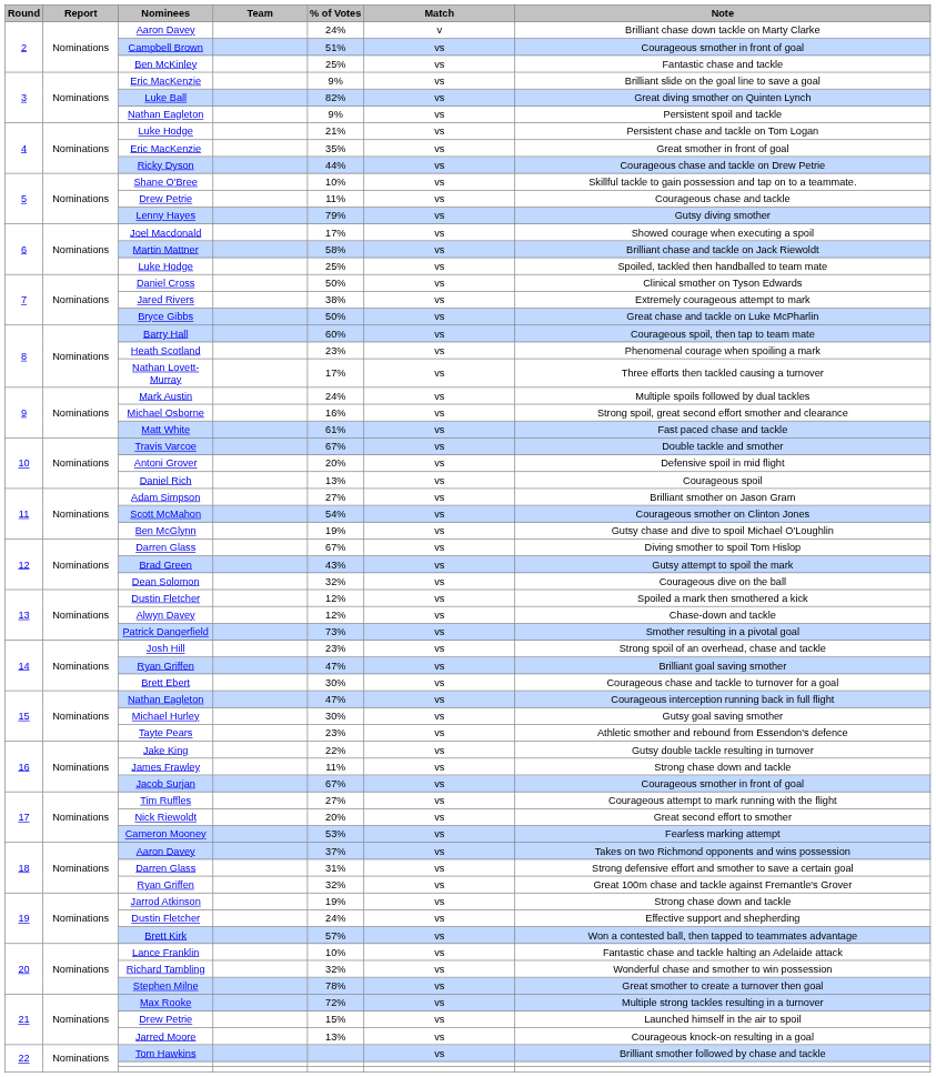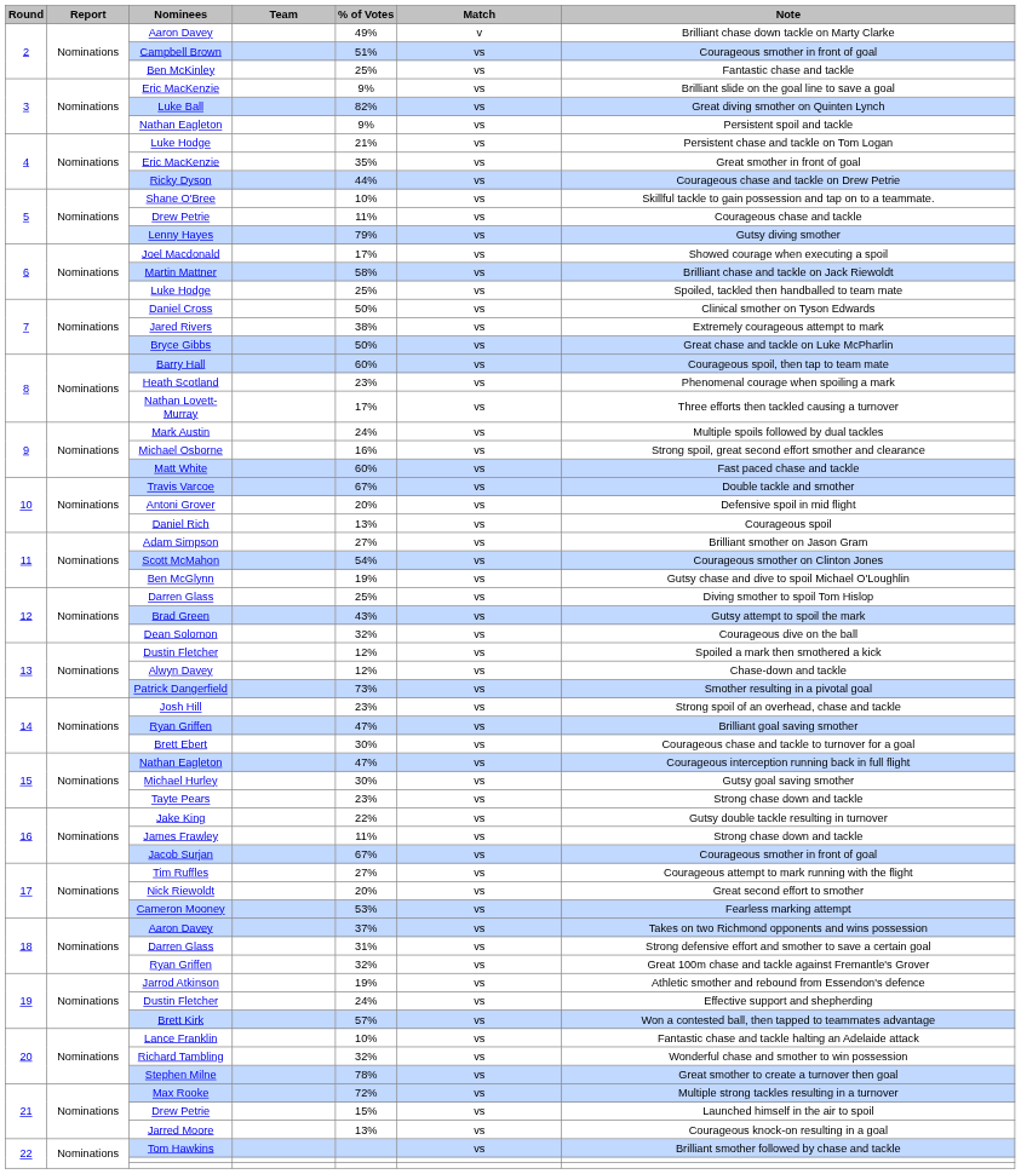 <table border=1 style="border-collapse:collapse; font-size:87%; text-align:center;" cellpadding=3 cellspacing=0 width=100%>
 <tr bgcolor=#c2c2c2>
 <th width=4%>Round</th>
 <th width=8%>Report</th>
 <th width=10%>Nominees</th>
 <th width=10%>Team</th>
 <th width=6%>% of Votes</th>
 <th width=16%>Match</th>
 <th width=44%>Note</th>
 </tr>
 <tr>
 <td rowspan=3><a href='#'>2</a></td>
 <td rowspan=3>Nominations</td>
 <td><a href='#'>Aaron Davey</a></td>
 <td></td>
-<td>24%</td>
+<td>49%</td>
 <td> v </td>
 <td>Brilliant chase down tackle on Marty Clarke</td>
 </tr>
 <tr>
 <td bgcolor="#C1D8FF"><a href='#'>Campbell Brown</a></td>
 <td bgcolor="#C1D8FF"></td>
 <td bgcolor="#C1D8FF">51%</td>
 <td bgcolor="#C1D8FF"> vs </td>
 <td bgcolor="#C1D8FF">Courageous smother in front of goal</td>
 </tr>
 <tr>
 <td><a href='#'>Ben McKinley</a></td>
 <td></td>
 <td>25%</td>
 <td> vs </td>
 <td>Fantastic chase and tackle</td>
 </tr>
 <tr>
 <td rowspan=3><a href='#'>3</a></td>
 <td rowspan=3>Nominations</td>
 <td><a href='#'>Eric MacKenzie</a></td>
 <td></td>
 <td>9%</td>
 <td> vs </td>
 <td>Brilliant slide on the goal line to save a goal</td>
 </tr>
 <tr>
 <td bgcolor="#C1D8FF"><a href='#'>Luke Ball</a></td>
 <td bgcolor="#C1D8FF"></td>
 <td bgcolor="#C1D8FF">82%</td>
 <td bgcolor="#C1D8FF"> vs </td>
 <td bgcolor="#C1D8FF">Great diving smother on Quinten Lynch</td>
 </tr>
 <tr>
 <td><a href='#'>Nathan Eagleton</a></td>
 <td></td>
 <td>9%</td>
 <td> vs </td>
 <td>Persistent spoil and tackle</td>
 </tr>
 <tr>
 <td rowspan=3><a href='#'>4</a></td>
 <td rowspan=3>Nominations</td>
 <td><a href='#'>Luke Hodge</a></td>
 <td></td>
 <td>21%</td>
 <td> vs </td>
 <td>Persistent chase and tackle on Tom Logan</td>
 </tr>
 <tr>
 <td><a href='#'>Eric MacKenzie</a></td>
 <td></td>
 <td>35%</td>
 <td> vs </td>
 <td>Great smother in front of goal</td>
 </tr>
 <tr>
 <td bgcolor="#C1D8FF"><a href='#'>Ricky Dyson</a></td>
 <td bgcolor="#C1D8FF"></td>
 <td bgcolor="#C1D8FF">44%</td>
 <td bgcolor="#C1D8FF"> vs </td>
 <td bgcolor="#C1D8FF">Courageous chase and tackle on Drew Petrie</td>
 </tr>
 <tr>
 <td rowspan=3><a href='#'>5</a></td>
 <td rowspan=3>Nominations</td>
 <td><a href='#'>Shane O'Bree</a></td>
 <td></td>
 <td>10%</td>
 <td> vs </td>
 <td>Skillful tackle to gain possession and tap on to a teammate.</td>
 </tr>
 <tr>
 <td><a href='#'>Drew Petrie</a></td>
 <td></td>
 <td>11%</td>
 <td> vs </td>
 <td>Courageous chase and tackle</td>
 </tr>
 <tr>
 <td bgcolor="#C1D8FF"><a href='#'>Lenny Hayes</a></td>
 <td bgcolor="#C1D8FF"></td>
 <td bgcolor="#C1D8FF">79%</td>
 <td bgcolor="#C1D8FF"> vs </td>
 <td bgcolor="#C1D8FF">Gutsy diving smother</td>
 </tr>
 <tr>
 <td rowspan=3><a href='#'>6</a></td>
 <td rowspan=3>Nominations</td>
 <td><a href='#'>Joel Macdonald</a></td>
 <td></td>
 <td>17%</td>
 <td> vs </td>
 <td>Showed courage when executing a spoil</td>
 </tr>
 <tr>
 <td bgcolor="#C1D8FF"><a href='#'>Martin Mattner</a></td>
 <td bgcolor="#C1D8FF"></td>
 <td bgcolor="#C1D8FF">58%</td>
 <td bgcolor="#C1D8FF"> vs </td>
 <td bgcolor="#C1D8FF">Brilliant chase and tackle on Jack Riewoldt</td>
 </tr>
 <tr>
 <td><a href='#'>Luke Hodge</a></td>
 <td></td>
 <td>25%</td>
 <td> vs </td>
 <td>Spoiled, tackled then handballed to team mate</td>
 </tr>
 <tr>
 <td rowspan=3><a href='#'>7</a></td>
 <td rowspan=3>Nominations</td>
 <td><a href='#'>Daniel Cross</a></td>
 <td></td>
 <td>50%</td>
 <td> vs </td>
 <td>Clinical smother on Tyson Edwards</td>
 </tr>
 <tr>
 <td><a href='#'>Jared Rivers</a></td>
 <td></td>
 <td>38%</td>
 <td> vs </td>
 <td>Extremely courageous attempt to mark</td>
 </tr>
 <tr>
 <td bgcolor="#C1D8FF"><a href='#'>Bryce Gibbs</a></td>
 <td bgcolor="#C1D8FF"></td>
 <td bgcolor="#C1D8FF">50%</td>
 <td bgcolor="#C1D8FF"> vs </td>
 <td bgcolor="#C1D8FF">Great chase and tackle on Luke McPharlin</td>
 </tr>
 <tr>
 <td rowspan=3><a href='#'>8</a></td>
 <td rowspan=3>Nominations</td>
 <td bgcolor="#C1D8FF"><a href='#'>Barry Hall</a></td>
 <td bgcolor="#C1D8FF"></td>
 <td bgcolor="#C1D8FF">60%</td>
 <td bgcolor="#C1D8FF"> vs </td>
 <td bgcolor="#C1D8FF">Courageous spoil, then tap to team mate</td>
 </tr>
 <tr>
 <td><a href='#'>Heath Scotland</a></td>
 <td></td>
 <td>23%</td>
 <td> vs </td>
 <td>Phenomenal courage when spoiling a mark</td>
 </tr>
 <tr>
 <td><a href='#'>Nathan Lovett-Murray</a></td>
 <td></td>
 <td>17%</td>
 <td> vs </td>
 <td>Three efforts then tackled causing a turnover</td>
 </tr>
 <tr>
 <td rowspan=3><a href='#'>9</a></td>
 <td rowspan=3>Nominations</td>
 <td><a href='#'>Mark Austin</a></td>
 <td></td>
 <td>24%</td>
 <td> vs </td>
 <td>Multiple spoils followed by dual tackles</td>
 </tr>
 <tr>
 <td><a href='#'>Michael Osborne</a></td>
 <td></td>
 <td>16%</td>
 <td> vs </td>
 <td>Strong spoil, great second effort smother and clearance</td>
 </tr>
 <tr>
 <td bgcolor="#C1D8FF"><a href='#'>Matt White</a></td>
 <td bgcolor="#C1D8FF"></td>
-<td bgcolor="#C1D8FF">61%</td>
+<td bgcolor="#C1D8FF">60%</td>
 <td bgcolor="#C1D8FF"> vs </td>
 <td bgcolor="#C1D8FF">Fast paced chase and tackle</td>
 </tr>
 <tr>
 <td rowspan=3><a href='#'>10</a></td>
 <td rowspan=3>Nominations</td>
 <td bgcolor="#C1D8FF"><a href='#'>Travis Varcoe</a></td>
 <td bgcolor="#C1D8FF"></td>
 <td bgcolor="#C1D8FF">67%</td>
 <td bgcolor="#C1D8FF"> vs </td>
 <td bgcolor="#C1D8FF">Double tackle and smother</td>
 </tr>
 <tr>
 <td><a href='#'>Antoni Grover</a></td>
 <td></td>
 <td>20%</td>
 <td> vs </td>
 <td>Defensive spoil in mid flight</td>
 </tr>
 <tr>
 <td><a href='#'>Daniel Rich</a></td>
 <td></td>
 <td>13%</td>
 <td> vs </td>
 <td>Courageous spoil</td>
 </tr>
 <tr>
 <td rowspan=3><a href='#'>11</a></td>
 <td rowspan=3>Nominations</td>
 <td><a href='#'>Adam Simpson</a></td>
 <td></td>
 <td>27%</td>
 <td> vs </td>
 <td>Brilliant smother on Jason Gram</td>
 </tr>
 <tr>
 <td bgcolor="#C1D8FF"><a href='#'>Scott McMahon</a></td>
 <td bgcolor="#C1D8FF"></td>
 <td bgcolor="#C1D8FF">54%</td>
 <td bgcolor="#C1D8FF"> vs </td>
 <td bgcolor="#C1D8FF">Courageous smother on Clinton Jones</td>
 </tr>
 <tr>
 <td><a href='#'>Ben McGlynn</a></td>
 <td></td>
 <td>19%</td>
 <td> vs </td>
 <td>Gutsy chase and dive to spoil Michael O'Loughlin</td>
 </tr>
 <tr>
 <td rowspan=3><a href='#'>12</a></td>
 <td rowspan=3>Nominations</td>
 <td><a href='#'>Darren Glass</a></td>
 <td></td>
-<td>67%</td>
+<td>25%</td>
 <td> vs </td>
 <td>Diving smother to spoil Tom Hislop</td>
 </tr>
 <tr>
 <td bgcolor="#C1D8FF"><a href='#'>Brad Green</a></td>
 <td bgcolor="#C1D8FF"></td>
 <td bgcolor="#C1D8FF">43%</td>
 <td bgcolor="#C1D8FF"> vs </td>
 <td bgcolor="#C1D8FF">Gutsy attempt to spoil the mark</td>
 </tr>
 <tr>
 <td><a href='#'>Dean Solomon</a></td>
 <td></td>
 <td>32%</td>
 <td> vs </td>
 <td>Courageous dive on the ball</td>
 </tr>
 <tr>
 <td rowspan=3><a href='#'>13</a></td>
 <td rowspan=3>Nominations</td>
 <td><a href='#'>Dustin Fletcher</a></td>
 <td></td>
 <td>12%</td>
 <td> vs </td>
 <td>Spoiled a mark then smothered a kick</td>
 </tr>
 <tr>
 <td><a href='#'>Alwyn Davey</a></td>
 <td></td>
 <td>12%</td>
 <td> vs </td>
 <td>Chase-down and tackle</td>
 </tr>
 <tr>
 <td bgcolor="#C1D8FF"><a href='#'>Patrick Dangerfield</a></td>
 <td bgcolor="#C1D8FF"></td>
 <td bgcolor="#C1D8FF">73%</td>
 <td bgcolor="#C1D8FF"> vs </td>
 <td bgcolor="#C1D8FF">Smother resulting in a pivotal goal</td>
 </tr>
 <tr>
 <td rowspan=3><a href='#'>14</a></td>
 <td rowspan=3>Nominations</td>
 <td><a href='#'>Josh Hill</a></td>
 <td></td>
 <td>23%</td>
 <td> vs </td>
 <td>Strong spoil of an overhead, chase and tackle</td>
 </tr>
 <tr>
 <td bgcolor="#C1D8FF"><a href='#'>Ryan Griffen</a></td>
 <td bgcolor="#C1D8FF"></td>
 <td bgcolor="#C1D8FF">47%</td>
 <td bgcolor="#C1D8FF"> vs </td>
 <td bgcolor="#C1D8FF">Brilliant goal saving smother</td>
 </tr>
 <tr>
 <td><a href='#'>Brett Ebert</a></td>
 <td></td>
 <td>30%</td>
 <td> vs </td>
 <td>Courageous chase and tackle to turnover for a goal</td>
 </tr>
 <tr>
 <td rowspan=3><a href='#'>15</a></td>
 <td rowspan=3>Nominations</td>
 <td bgcolor="#C1D8FF"><a href='#'>Nathan Eagleton</a></td>
 <td bgcolor="#C1D8FF"></td>
 <td bgcolor="#C1D8FF">47%</td>
 <td bgcolor="#C1D8FF"> vs </td>
 <td bgcolor="#C1D8FF">Courageous interception running back in full flight</td>
 </tr>
 <tr>
 <td><a href='#'>Michael Hurley</a></td>
 <td></td>
 <td>30%</td>
 <td> vs </td>
 <td>Gutsy goal saving smother</td>
 </tr>
 <tr>
 <td><a href='#'>Tayte Pears</a></td>
 <td></td>
 <td>23%</td>
 <td> vs </td>
-<td>Athletic smother and rebound from Essendon's defence</td>
+<td>Strong chase down and tackle</td>
 </tr>
 <tr>
 <td rowspan=3><a href='#'>16</a></td>
 <td rowspan=3>Nominations</td>
 <td><a href='#'>Jake King</a></td>
 <td></td>
 <td>22%</td>
 <td> vs </td>
 <td>Gutsy double tackle resulting in turnover</td>
 </tr>
 <tr>
 <td><a href='#'>James Frawley</a></td>
 <td></td>
 <td>11%</td>
 <td> vs </td>
 <td>Strong chase down and tackle</td>
 </tr>
 <tr>
 <td bgcolor="#C1D8FF"><a href='#'>Jacob Surjan</a></td>
 <td bgcolor="#C1D8FF"></td>
 <td bgcolor="#C1D8FF">67%</td>
 <td bgcolor="#C1D8FF"> vs </td>
 <td bgcolor="#C1D8FF">Courageous smother in front of goal</td>
 </tr>
 <tr>
 <td rowspan=3><a href='#'>17</a></td>
 <td rowspan=3>Nominations</td>
 <td><a href='#'>Tim Ruffles</a></td>
 <td></td>
 <td>27%</td>
 <td> vs </td>
 <td>Courageous attempt to mark running with the flight</td>
 </tr>
 <tr>
 <td><a href='#'>Nick Riewoldt</a></td>
 <td></td>
 <td>20%</td>
 <td> vs </td>
 <td>Great second effort to smother</td>
 </tr>
 <tr>
 <td bgcolor="#C1D8FF"><a href='#'>Cameron Mooney</a></td>
 <td bgcolor="#C1D8FF"></td>
 <td bgcolor="#C1D8FF">53%</td>
 <td bgcolor="#C1D8FF"> vs </td>
 <td bgcolor="#C1D8FF">Fearless marking attempt</td>
 </tr>
 <tr>
 <td rowspan=3><a href='#'>18</a></td>
 <td rowspan=3>Nominations</td>
 <td bgcolor="#C1D8FF"><a href='#'>Aaron Davey</a></td>
 <td bgcolor="#C1D8FF"></td>
 <td bgcolor="#C1D8FF">37%</td>
 <td bgcolor="#C1D8FF"> vs </td>
 <td bgcolor="#C1D8FF">Takes on two Richmond opponents and wins possession</td>
 </tr>
 <tr>
 <td><a href='#'>Darren Glass</a></td>
 <td></td>
 <td>31%</td>
 <td> vs </td>
 <td>Strong defensive effort and smother to save a certain goal</td>
 </tr>
 <tr>
 <td><a href='#'>Ryan Griffen</a></td>
 <td></td>
 <td>32%</td>
 <td> vs </td>
 <td>Great 100m chase and tackle against Fremantle's Grover</td>
 </tr>
 <tr>
 <td rowspan=3><a href='#'>19</a></td>
 <td rowspan=3>Nominations</td>
 <td><a href='#'>Jarrod Atkinson</a></td>
 <td></td>
 <td>19%</td>
 <td> vs </td>
-<td>Strong chase down and tackle</td>
+<td>Athletic smother and rebound from Essendon's defence</td>
 </tr>
 <tr>
 <td><a href='#'>Dustin Fletcher</a></td>
 <td></td>
 <td>24%</td>
 <td> vs </td>
 <td>Effective support and shepherding</td>
 </tr>
 <tr>
 <td bgcolor="#C1D8FF"><a href='#'>Brett Kirk</a></td>
 <td bgcolor="#C1D8FF"></td>
 <td bgcolor="#C1D8FF">57%</td>
 <td bgcolor="#C1D8FF"> vs </td>
 <td bgcolor="#C1D8FF">Won a contested ball, then tapped to teammates advantage</td>
 </tr>
 <tr>
 <td rowspan=3><a href='#'>20</a></td>
 <td rowspan=3>Nominations</td>
 <td><a href='#'>Lance Franklin</a></td>
 <td></td>
 <td>10%</td>
 <td> vs </td>
 <td>Fantastic chase and tackle halting an Adelaide attack</td>
 </tr>
 <tr>
 <td><a href='#'>Richard Tambling</a></td>
 <td></td>
 <td>32%</td>
 <td> vs </td>
 <td>Wonderful chase and smother to win possession</td>
 </tr>
 <tr>
 <td bgcolor="#C1D8FF"><a href='#'>Stephen Milne</a></td>
 <td bgcolor="#C1D8FF"></td>
 <td bgcolor="#C1D8FF">78%</td>
 <td bgcolor="#C1D8FF"> vs </td>
 <td bgcolor="#C1D8FF">Great smother to create a turnover then goal</td>
 </tr>
 <tr>
 <td rowspan=3><a href='#'>21</a></td>
 <td rowspan=3>Nominations</td>
 <td bgcolor="#C1D8FF"><a href='#'>Max Rooke</a></td>
 <td bgcolor="#C1D8FF"></td>
 <td bgcolor="#C1D8FF">72%</td>
 <td bgcolor="#C1D8FF"> vs </td>
 <td bgcolor="#C1D8FF">Multiple strong tackles resulting in a turnover</td>
 </tr>
 <tr>
 <td><a href='#'>Drew Petrie</a></td>
 <td></td>
 <td>15%</td>
 <td> vs </td>
 <td>Launched himself in the air to spoil</td>
 </tr>
 <tr>
 <td><a href='#'>Jarred Moore</a></td>
 <td></td>
 <td>13%</td>
 <td> vs </td>
 <td>Courageous knock-on resulting in a goal</td>
 </tr>
 <tr>
 <td rowspan=3><a href='#'>22</a></td>
 <td rowspan=3>Nominations</td>
 <td bgcolor="#C1D8FF"><a href='#'>Tom Hawkins</a></td>
 <td bgcolor="#C1D8FF"></td>
 <td bgcolor="#C1D8FF"></td>
 <td bgcolor="#C1D8FF"> vs </td>
 <td bgcolor="#C1D8FF">Brilliant smother followed by chase and tackle</td>
 </tr>
 <tr>
 <td></td>
 <td></td>
 <td></td>
 <td></td>
 <td></td>
 </tr>
 <tr>
 <td></td>
 <td></td>
 <td></td>
 <td></td>
 <td></td>
 </tr>
 </table>
